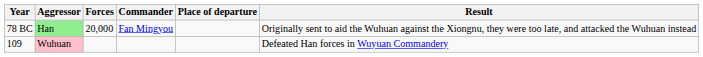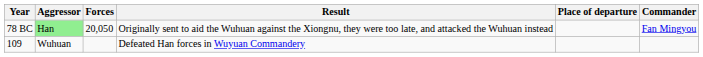 <table class="wikitable">
 <tr>
 <th>Year</th>
 <th>Aggressor</th>
 <th>Forces</th>
+<th>Result</th>
+<th>Place of departure</th>
 <th>Commander</th>
-<th>Place of departure</th>
-<th>Result</th>
 </tr>
 <tr>
 <td>78 BC</td>
 <td style="background: lightgreen;">Han</td>
-<td>20,000</td>
+<td>20,050</td>
+<td>Originally sent to aid the Wuhuan against the Xiongnu, they were too late, and attacked the Wuhuan instead</td>
+<td></td>
 <td><a href='#'>Fan Mingyou</a></td>
-<td></td>
-<td>Originally sent to aid the Wuhuan against the Xiongnu, they were too late, and attacked the Wuhuan instead</td>
 </tr>
 <tr>
 <td>109</td>
-<td style="background: pink;">Wuhuan</td>
+<td>Wuhuan</td>
+<td></td>
+<td>Defeated Han forces in <a href='#'>Wuyuan Commandery</a></td>
 <td></td>
 <td></td>
-<td></td>
-<td>Defeated Han forces in <a href='#'>Wuyuan Commandery</a></td>
 </tr>
 </table>
